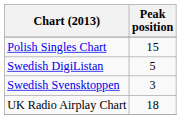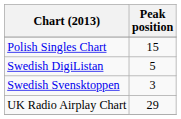 <table class="wikitable sortable plainrowheaders">
 <tr>
 <th>Chart (2013)</th>
 <th>Peak<br>position</th>
 </tr>
 <tr>
 </tr>
 <tr>
 </tr>
 <tr>
 </tr>
 <tr>
 <td><a href='#'>Polish Singles Chart</a></td>
 <td style="text-align:center;">15</td>
 </tr>
 <tr>
 <td><a href='#'>Swedish DigiListan</a></td>
 <td style="text-align:center;">5</td>
 </tr>
 <tr>
 <td><a href='#'>Swedish Svensktoppen</a></td>
 <td style="text-align:center;">3</td>
 </tr>
 <tr>
 <td>UK Radio Airplay Chart </td>
-<td style="text-align:center;">18</td>
+<td style="text-align:center;">29</td>
 </tr>
 <tr>
 </tr>
 </table>
